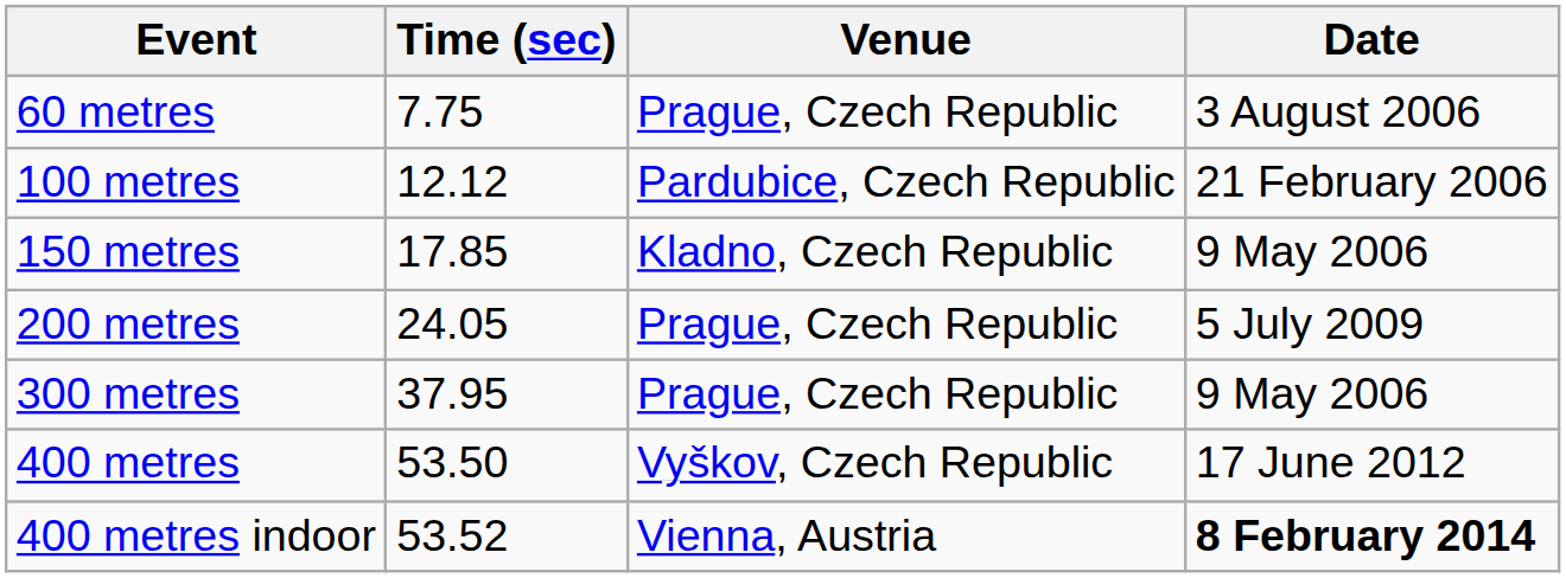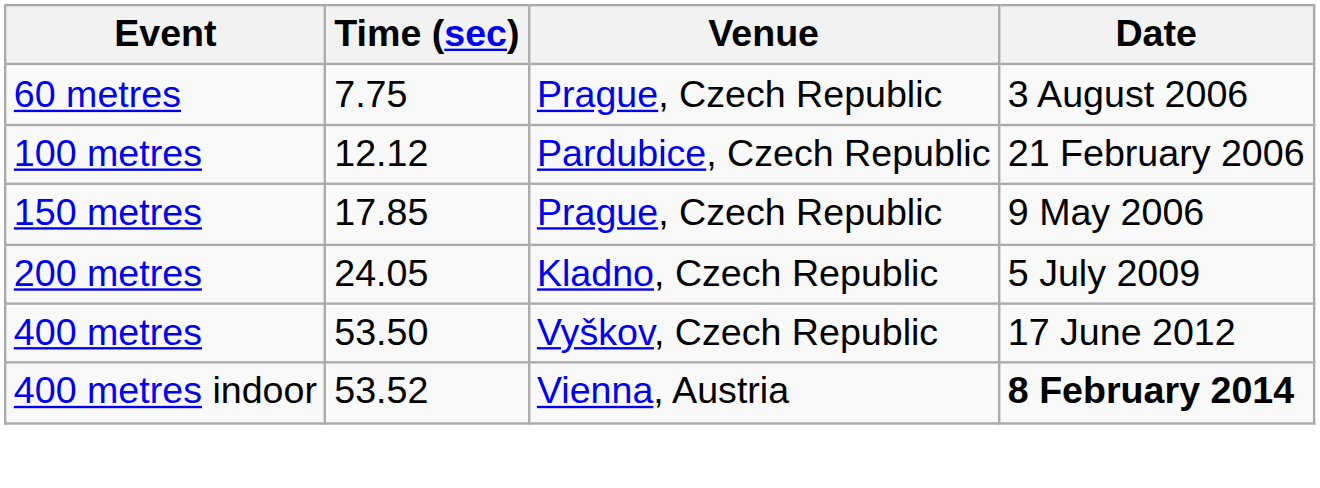 <table class=wikitable>
 <tr>
 <th>Event</th>
 <th>Time (<a href='#'>sec</a>)</th>
 <th>Venue</th>
 <th>Date</th>
 </tr>
 <tr>
 <td><a href='#'>60 metres</a></td>
 <td>7.75</td>
 <td><a href='#'>Prague</a>, Czech Republic</td>
 <td>3 August 2006</td>
 </tr>
 <tr>
 <td><a href='#'>100 metres</a></td>
 <td>12.12</td>
 <td><a href='#'>Pardubice</a>, Czech Republic</td>
 <td>21 February 2006</td>
 </tr>
 <tr>
 <td><a href='#'>150 metres</a></td>
 <td>17.85</td>
-<td><a href='#'>Kladno</a>, Czech Republic</td>
+<td><a href='#'>Prague</a>, Czech Republic</td>
 <td>9 May 2006</td>
 </tr>
 <tr>
 <td><a href='#'>200 metres</a></td>
 <td>24.05</td>
-<td><a href='#'>Prague</a>, Czech Republic</td>
+<td><a href='#'>Kladno</a>, Czech Republic</td>
 <td>5 July 2009</td>
-</tr>
-<tr>
-<td><a href='#'>300 metres</a></td>
-<td>37.95</td>
-<td><a href='#'>Prague</a>, Czech Republic</td>
-<td>9 May 2006</td>
 </tr>
 <tr>
 <td><a href='#'>400 metres</a></td>
 <td>53.50</td>
 <td><a href='#'>Vyškov</a>, Czech Republic</td>
 <td>17 June 2012</td>
 </tr>
 <tr>
 <td><a href='#'>400 metres</a> indoor</td>
 <td>53.52</td>
 <td><a href='#'>Vienna</a>, Austria</td>
 <td><strong>8 February 2014</strong></td>
 </tr>
 </table>
